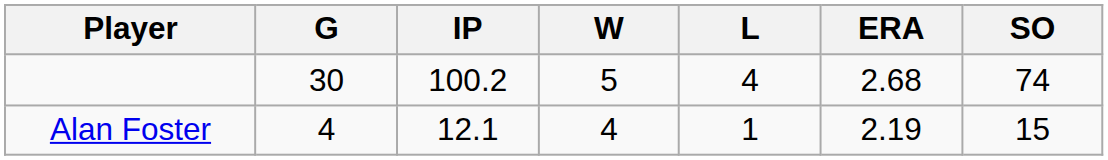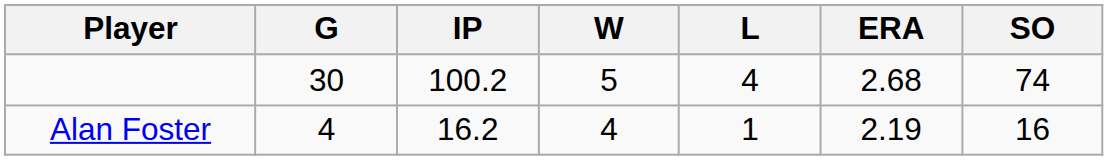 <table class="wikitable sortable">
 <tr>
 <th width="16%">Player</th>
 <th width="9%">G</th>
 <th width="9%">IP</th>
 <th width="9%">W</th>
 <th width="9%">L</th>
 <th width="9%">ERA</th>
 <th width="9%">SO</th>
 </tr>
 <tr align="center">
 <td></td>
 <td>30</td>
 <td>100.2</td>
 <td>5</td>
 <td>4</td>
 <td>2.68</td>
 <td>74</td>
 </tr>
 <tr align="center">
 <td><a href='#'>Alan Foster</a></td>
 <td>4</td>
-<td>12.1</td>
+<td>16.2</td>
 <td>4</td>
 <td>1</td>
 <td>2.19</td>
-<td>15</td>
+<td>16</td>
 </tr>
 </table>
